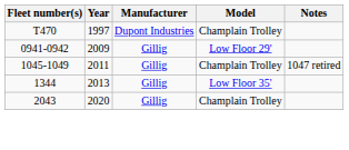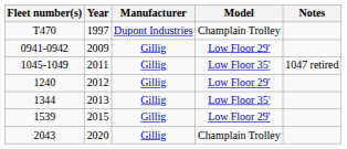 <table class="wikitable">
 <tr>
 <th>Fleet number(s)</th>
 <th>Year</th>
 <th>Manufacturer</th>
 <th>Model</th>
 <th>Notes</th>
 </tr>
 <tr align="center">
 <td>T470</td>
 <td>1997</td>
 <td><a href='#'>Dupont Industries</a></td>
 <td>Champlain Trolley</td>
 <td></td>
 </tr>
 <tr align="center">
 <td>0941-0942</td>
 <td>2009</td>
 <td><a href='#'>Gillig</a></td>
 <td><a href='#'>Low Floor 29'</a></td>
 <td></td>
 </tr>
 <tr align="center">
 <td>1045-1049</td>
 <td>2011</td>
 <td><a href='#'>Gillig</a></td>
-<td>Champlain Trolley</td>
+<td><a href='#'>Low Floor 35'</a></td>
 <td>1047 retired</td>
+</tr>
+<tr align="center">
+<td>1240</td>
+<td>2012</td>
+<td><a href='#'>Gillig</a></td>
+<td><a href='#'>Low Floor 29'</a></td>
+<td></td>
 </tr>
 <tr align="center">
 <td>1344</td>
 <td>2013</td>
 <td><a href='#'>Gillig</a></td>
 <td><a href='#'>Low Floor 35'</a></td>
+<td></td>
+</tr>
+<tr align="center">
+<td>1539</td>
+<td>2015</td>
+<td><a href='#'>Gillig</a></td>
+<td><a href='#'>Low Floor 29'</a></td>
 <td></td>
 </tr>
 <tr align="center">
 <td>2043</td>
 <td>2020</td>
 <td><a href='#'>Gillig</a></td>
 <td>Champlain Trolley</td>
 <td></td>
 </tr>
 </table>
